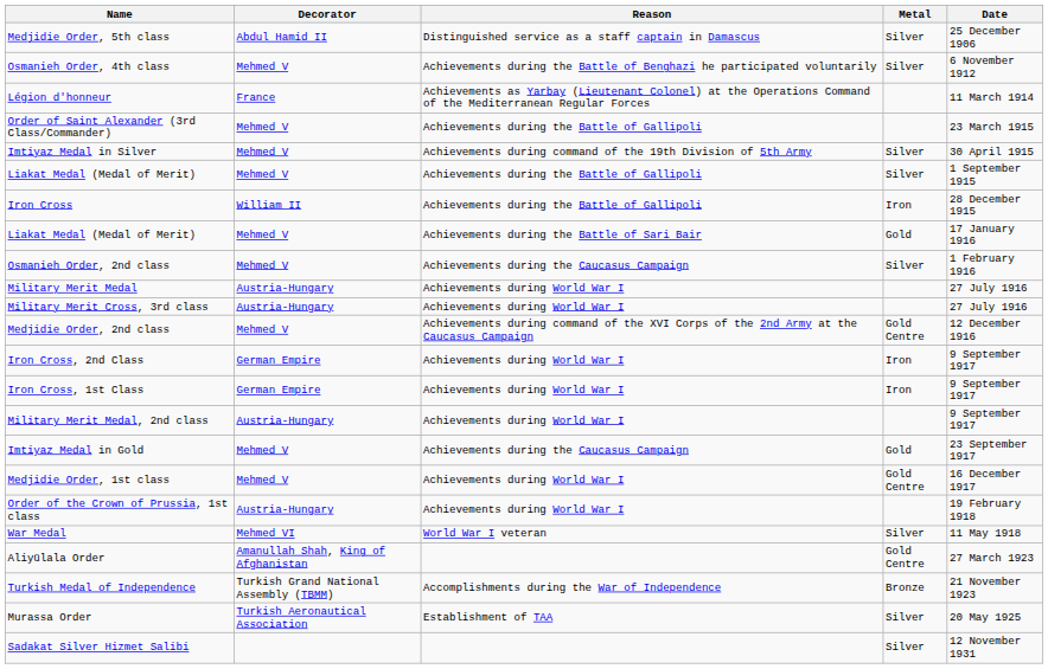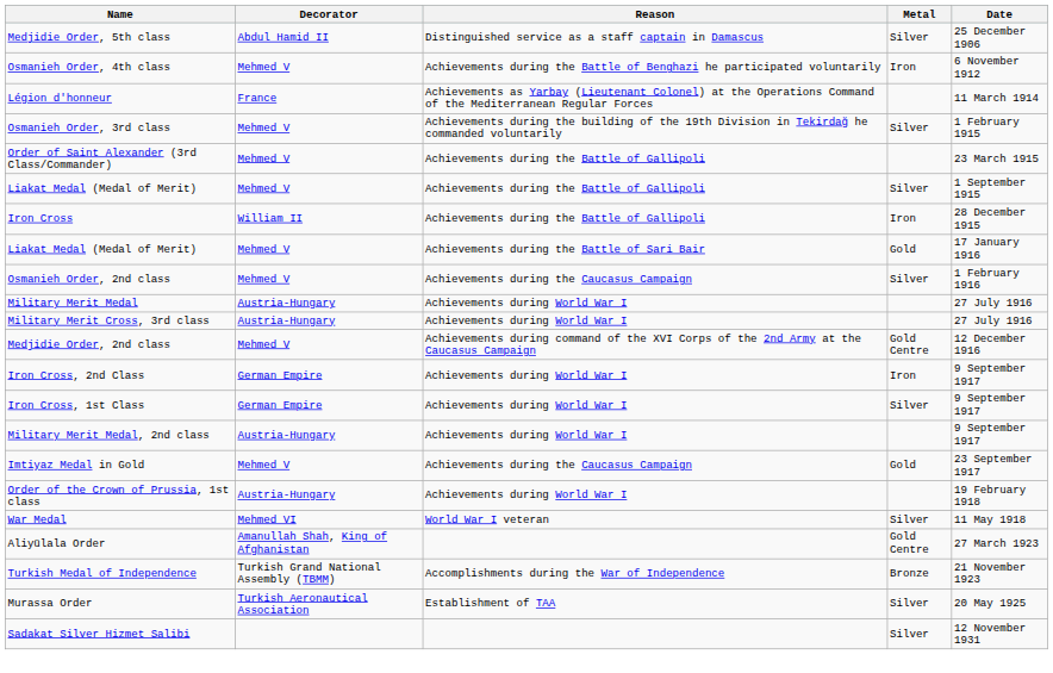 <table class="wikitable">
 <tr bgcolor='#COFOFO'>
 <th>Name</th>
 <th>Decorator</th>
 <th>Reason</th>
 <th>Metal</th>
 <th>Date</th>
 </tr>
 <tr>
 <td><a href='#'>Medjidie Order</a>, 5th class</td>
 <td><a href='#'>Abdul Hamid II</a></td>
 <td>Distinguished service as a staff <a href='#'>captain</a> in <a href='#'>Damascus</a></td>
 <td>Silver</td>
 <td>25 December 1906</td>
 </tr>
 <tr>
 <td><a href='#'>Osmanieh Order</a>, 4th class</td>
 <td><a href='#'>Mehmed V</a></td>
 <td>Achievements during the <a href='#'>Battle of Benghazi</a> he participated voluntarily</td>
-<td>Silver</td>
+<td>Iron</td>
 <td>6 November 1912</td>
 </tr>
 <tr>
 <td><a href='#'>Légion d'honneur</a></td>
 <td><a href='#'>France</a></td>
 <td>Achievements as <a href='#'>Yarbay</a> (<a href='#'>Lieutenant Colonel</a>) at the Operations Command of the Mediterranean Regular Forces</td>
 <td></td>
 <td>11 March 1914</td>
 </tr>
 <tr>
+<td><a href='#'>Osmanieh Order</a>, 3rd class</td>
+<td><a href='#'>Mehmed V</a></td>
+<td>Achievements during the building of the 19th Division in <a href='#'>Tekirdağ</a> he commanded voluntarily</td>
+<td>Silver</td>
+<td>1 February 1915</td>
+</tr>
+<tr>
 <td><a href='#'>Order of Saint Alexander</a> (3rd Class/Commander)</td>
 <td><a href='#'>Mehmed V</a></td>
 <td>Achievements during the <a href='#'>Battle of Gallipoli</a></td>
 <td></td>
 <td>23 March 1915</td>
-</tr>
-<tr>
-<td><a href='#'>Imtiyaz Medal</a> in Silver</td>
-<td><a href='#'>Mehmed V</a></td>
-<td>Achievements during command of the 19th Division of <a href='#'>5th Army</a></td>
-<td>Silver</td>
-<td>30 April 1915</td>
 </tr>
 <tr>
 <td><a href='#'>Liakat Medal</a> (Medal of Merit)</td>
 <td><a href='#'>Mehmed V</a></td>
 <td>Achievements during the <a href='#'>Battle of Gallipoli</a></td>
 <td>Silver</td>
 <td>1 September 1915</td>
 </tr>
 <tr>
 <td><a href='#'>Iron Cross</a></td>
 <td><a href='#'>William II</a></td>
 <td>Achievements during the <a href='#'>Battle of Gallipoli</a></td>
 <td>Iron</td>
 <td>28 December 1915</td>
 </tr>
 <tr>
 <td><a href='#'>Liakat Medal</a> (Medal of Merit)</td>
 <td><a href='#'>Mehmed V</a></td>
 <td>Achievements during the <a href='#'>Battle of Sari Bair</a></td>
 <td>Gold</td>
 <td>17 January 1916</td>
 </tr>
 <tr>
 <td><a href='#'>Osmanieh Order</a>, 2nd class</td>
 <td><a href='#'>Mehmed V</a></td>
 <td>Achievements during the <a href='#'>Caucasus Campaign</a></td>
 <td>Silver</td>
 <td>1 February 1916 </td>
 </tr>
 <tr>
 <td><a href='#'>Military Merit Medal</a></td>
 <td><a href='#'>Austria-Hungary</a></td>
 <td>Achievements during <a href='#'>World War I</a></td>
 <td></td>
 <td>27 July 1916</td>
 </tr>
 <tr>
 <td><a href='#'>Military Merit Cross</a>, 3rd class</td>
 <td><a href='#'>Austria-Hungary</a></td>
 <td>Achievements during <a href='#'>World War I</a></td>
 <td></td>
 <td>27 July 1916</td>
 </tr>
 <tr>
 <td><a href='#'>Medjidie Order</a>, 2nd class</td>
 <td><a href='#'>Mehmed V</a></td>
 <td>Achievements during command of the XVI Corps of the <a href='#'>2nd Army</a> at the <a href='#'>Caucasus Campaign</a></td>
 <td>Gold Centre</td>
 <td>12 December 1916</td>
 </tr>
 <tr>
 <td><a href='#'>Iron Cross</a>, 2nd Class</td>
 <td><a href='#'>German Empire</a></td>
 <td>Achievements during <a href='#'>World War I</a></td>
 <td>Iron</td>
 <td>9 September 1917</td>
 </tr>
 <tr>
 <td><a href='#'>Iron Cross</a>, 1st Class</td>
 <td><a href='#'>German Empire</a></td>
 <td>Achievements during <a href='#'>World War I</a></td>
-<td>Iron</td>
+<td>Silver</td>
 <td>9 September 1917</td>
 </tr>
 <tr>
 <td><a href='#'>Military Merit Medal</a>, 2nd class</td>
 <td><a href='#'>Austria-Hungary</a></td>
 <td>Achievements during <a href='#'>World War I</a></td>
 <td></td>
 <td>9 September 1917</td>
 </tr>
 <tr>
 <td><a href='#'>Imtiyaz Medal</a> in Gold</td>
 <td><a href='#'>Mehmed V</a></td>
 <td>Achievements during the <a href='#'>Caucasus Campaign</a></td>
 <td>Gold</td>
 <td>23 September 1917</td>
-</tr>
-<tr>
-<td><a href='#'>Medjidie Order</a>, 1st class</td>
-<td><a href='#'>Mehmed V</a></td>
-<td>Achievements during <a href='#'>World War I</a></td>
-<td>Gold Centre</td>
-<td>16 December 1917</td>
 </tr>
 <tr>
 <td><a href='#'>Order of the Crown of Prussia</a>, 1st class</td>
 <td><a href='#'>Austria-Hungary</a></td>
 <td>Achievements during <a href='#'>World War I</a></td>
 <td></td>
 <td>19 February 1918</td>
 </tr>
 <tr>
 <td><a href='#'>War Medal</a></td>
 <td><a href='#'>Mehmed VI</a></td>
 <td><a href='#'>World War I</a> veteran</td>
 <td>Silver</td>
 <td>11 May 1918</td>
 </tr>
 <tr>
 <td>Aliyülala Order</td>
 <td><a href='#'>Amanullah Shah</a>, <a href='#'>King of Afghanistan</a></td>
 <td></td>
 <td>Gold Centre</td>
 <td>27 March 1923</td>
 </tr>
 <tr>
 <td><a href='#'>Turkish Medal of Independence</a></td>
 <td>Turkish Grand National Assembly (<a href='#'>TBMM</a>)</td>
 <td>Accomplishments during the <a href='#'>War of Independence</a></td>
 <td>Bronze</td>
 <td>21 November 1923</td>
 </tr>
 <tr>
 <td>Murassa Order</td>
 <td><a href='#'>Turkish Aeronautical Association</a></td>
 <td>Establishment of <a href='#'>TAA</a></td>
 <td>Silver</td>
 <td>20 May 1925</td>
 </tr>
 <tr>
 <td><a href='#'>Sadakat Silver Hizmet Salibi</a></td>
 <td></td>
 <td></td>
 <td>Silver</td>
 <td>12 November 1931</td>
 </tr>
 </table>
